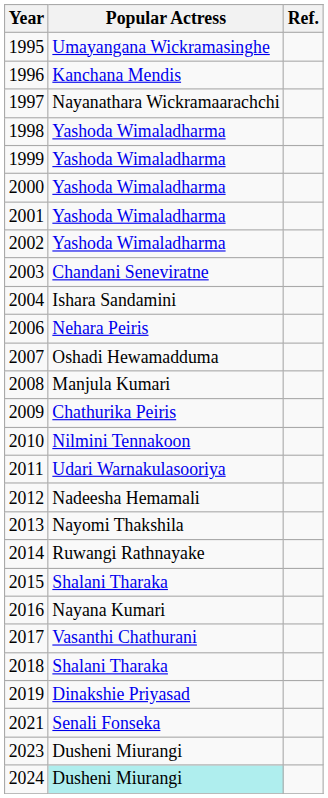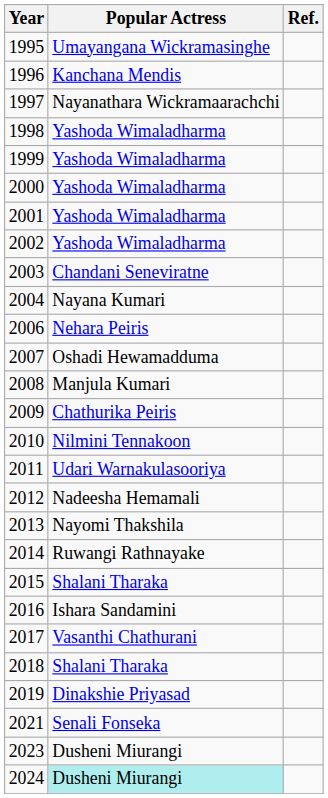 <table class="wikitable">
 <tr>
 <th>Year</th>
 <th>Popular Actress</th>
 <th>Ref.</th>
 </tr>
 <tr>
 <td>1995</td>
 <td><a href='#'>Umayangana Wickramasinghe</a></td>
 <td></td>
 </tr>
 <tr>
 <td>1996</td>
 <td><a href='#'>Kanchana Mendis</a></td>
 <td></td>
 </tr>
 <tr>
 <td>1997</td>
 <td>Nayanathara Wickramaarachchi</td>
 <td></td>
 </tr>
 <tr>
 <td>1998</td>
 <td><a href='#'>Yashoda Wimaladharma</a></td>
 <td></td>
 </tr>
 <tr>
 <td>1999</td>
 <td><a href='#'>Yashoda Wimaladharma</a></td>
 <td></td>
 </tr>
 <tr>
 <td>2000</td>
 <td><a href='#'>Yashoda Wimaladharma</a></td>
 <td></td>
 </tr>
 <tr>
 <td>2001</td>
 <td><a href='#'>Yashoda Wimaladharma</a></td>
 <td></td>
 </tr>
 <tr>
 <td>2002</td>
 <td><a href='#'>Yashoda Wimaladharma</a></td>
 <td></td>
 </tr>
 <tr>
 <td>2003</td>
 <td><a href='#'>Chandani Seneviratne</a></td>
 <td></td>
 </tr>
 <tr>
 <td>2004</td>
-<td>Ishara Sandamini</td>
+<td>Nayana Kumari</td>
 <td></td>
 </tr>
 <tr>
 <td>2006</td>
 <td><a href='#'>Nehara Peiris</a></td>
 <td></td>
 </tr>
 <tr>
 <td>2007</td>
 <td>Oshadi Hewamadduma</td>
 <td></td>
 </tr>
 <tr>
 <td>2008</td>
 <td>Manjula Kumari</td>
 <td></td>
 </tr>
 <tr>
 <td>2009</td>
 <td><a href='#'>Chathurika Peiris</a></td>
 <td></td>
 </tr>
 <tr>
 <td>2010</td>
 <td><a href='#'>Nilmini Tennakoon</a></td>
 <td></td>
 </tr>
 <tr>
 <td>2011</td>
 <td><a href='#'>Udari Warnakulasooriya</a></td>
 <td></td>
 </tr>
 <tr>
 <td>2012</td>
 <td>Nadeesha Hemamali</td>
 <td></td>
 </tr>
 <tr>
 <td>2013</td>
 <td>Nayomi Thakshila</td>
 <td></td>
 </tr>
 <tr>
 <td>2014</td>
 <td>Ruwangi Rathnayake</td>
 <td></td>
 </tr>
 <tr>
 <td>2015</td>
 <td><a href='#'>Shalani Tharaka</a></td>
 <td></td>
 </tr>
 <tr>
 <td>2016</td>
-<td>Nayana Kumari</td>
+<td>Ishara Sandamini</td>
 <td></td>
 </tr>
 <tr>
 <td>2017</td>
 <td><a href='#'>Vasanthi Chathurani</a></td>
 <td></td>
 </tr>
 <tr>
 <td>2018</td>
 <td><a href='#'>Shalani Tharaka</a></td>
 <td></td>
 </tr>
 <tr>
 <td>2019</td>
 <td><a href='#'>Dinakshie Priyasad</a></td>
 <td></td>
 </tr>
 <tr>
 <td>2021</td>
 <td><a href='#'>Senali Fonseka</a></td>
 <td></td>
 </tr>
 <tr>
 <td>2023</td>
 <td>Dusheni Miurangi</td>
 <td></td>
 </tr>
 <tr>
 <td>2024</td>
 <td style="background: paleturquoise;">Dusheni Miurangi</td>
 <td></td>
 </tr>
 </table>
